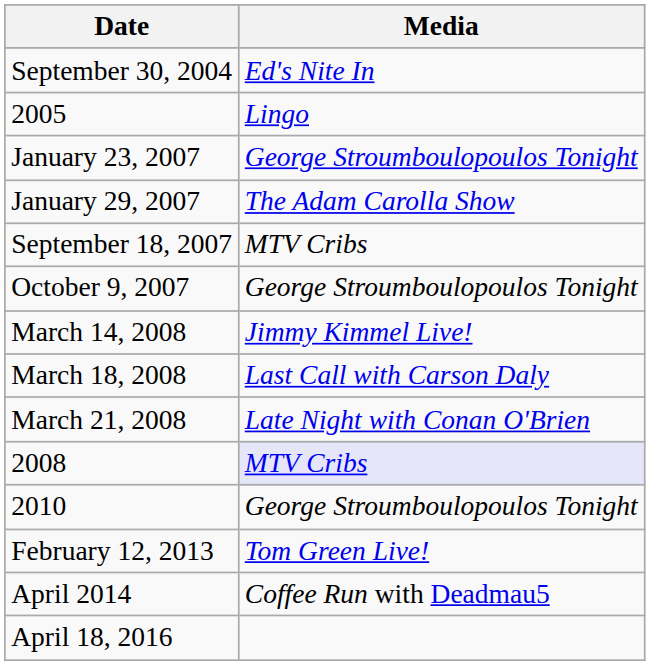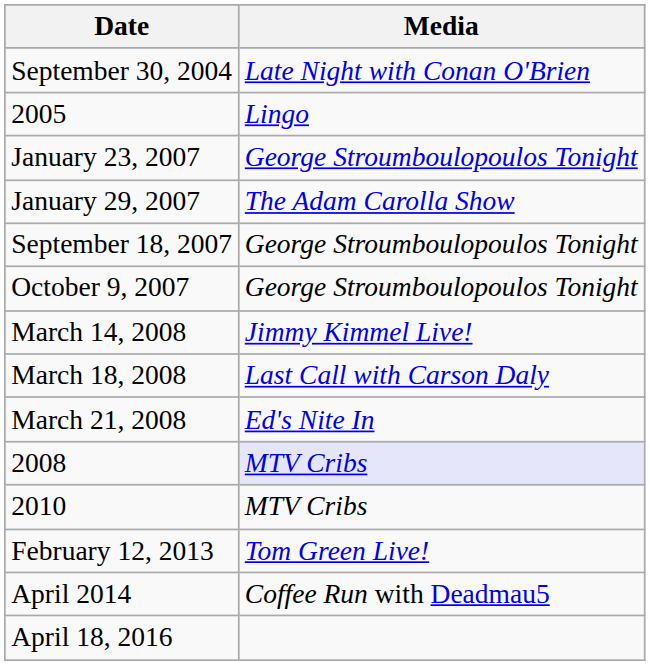 <table class="wikitable">
 <tr style="background:#b0c4de; text-align:center;">
 <th>Date</th>
 <th>Media</th>
 </tr>
 <tr>
 <td>September 30, 2004</td>
-<td><em><a href='#'>Ed's Nite In</a></em></td>
+<td><em><a href='#'>Late Night with Conan O'Brien</a></em></td>
 </tr>
 <tr>
 <td>2005</td>
 <td><em><a href='#'>Lingo</a></em></td>
 </tr>
 <tr>
 <td>January 23, 2007</td>
 <td><em><a href='#'>George Stroumboulopoulos Tonight</a></em></td>
 </tr>
 <tr>
 <td>January 29, 2007</td>
 <td><em><a href='#'>The Adam Carolla Show</a></em></td>
 </tr>
 <tr>
 <td>September 18, 2007</td>
-<td><em>MTV Cribs</em></td>
+<td><em>George Stroumboulopoulos Tonight</em></td>
 </tr>
 <tr>
 <td>October 9, 2007</td>
 <td><em>George Stroumboulopoulos Tonight</em></td>
 </tr>
 <tr>
 <td>March 14, 2008</td>
 <td><em><a href='#'>Jimmy Kimmel Live!</a></em></td>
 </tr>
 <tr>
 <td>March 18, 2008</td>
 <td><em><a href='#'>Last Call with Carson Daly</a></em></td>
 </tr>
 <tr>
 <td>March 21, 2008</td>
-<td><em><a href='#'>Late Night with Conan O'Brien</a></em></td>
+<td><em><a href='#'>Ed's Nite In</a></em></td>
 </tr>
 <tr>
 <td>2008</td>
 <td style="background: lavender;"><em><a href='#'>MTV Cribs</a></em></td>
 </tr>
 <tr>
 <td>2010</td>
-<td><em>George Stroumboulopoulos Tonight</em></td>
+<td><em>MTV Cribs</em></td>
 </tr>
 <tr>
 <td>February 12, 2013</td>
 <td><em><a href='#'>Tom Green Live!</a></em></td>
 </tr>
 <tr>
 <td>April 2014</td>
 <td><em>Coffee Run</em> with <a href='#'>Deadmau5</a></td>
 </tr>
 <tr>
 <td>April 18, 2016</td>
 <td><em></em></td>
 </tr>
 </table>
